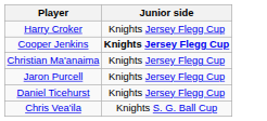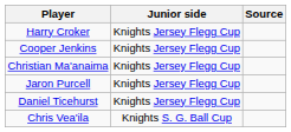 <table class="wikitable sortable" style="text-align: center; font-size:90%">
 <tr style="background:#efefef;">
 <th>Player</th>
 <th>Junior side</th>
+<th>Source</th>
 </tr>
 <tr>
 <td><a href='#'>Harry Croker</a></td>
 <td>Knights <a href='#'>Jersey Flegg Cup</a></td>
+<td></td>
 </tr>
 <tr>
 <td><a href='#'>Cooper Jenkins</a></td>
-<td><strong>Knights <a href='#'>Jersey Flegg Cup</a></strong></td>
+<td>Knights <a href='#'>Jersey Flegg Cup</a></td>
+<td></td>
 </tr>
 <tr>
 <td><a href='#'>Christian Ma'anaima</a></td>
 <td>Knights <a href='#'>Jersey Flegg Cup</a></td>
+<td></td>
 </tr>
 <tr>
 <td><a href='#'>Jaron Purcell</a></td>
 <td>Knights <a href='#'>Jersey Flegg Cup</a></td>
+<td></td>
 </tr>
 <tr>
 <td><a href='#'>Daniel Ticehurst</a></td>
 <td>Knights <a href='#'>Jersey Flegg Cup</a></td>
+<td></td>
 </tr>
 <tr>
 <td><a href='#'>Chris Vea'ila</a></td>
 <td>Knights <a href='#'>S. G. Ball Cup</a></td>
+<td></td>
 </tr>
 </table>
